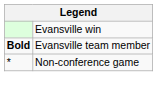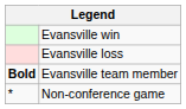 <table class="wikitable" style="font-size:90%">
 <tr>
 <th colspan="2">Legend</th>
 </tr>
 <tr>
 <td style="background:#ddffdd;"> </td>
 <td>Evansville win</td>
+</tr>
+<tr>
+<td style="background:#ffdddd;"> </td>
+<td>Evansville loss</td>
 </tr>
 <tr>
 <td><strong>Bold</strong></td>
 <td>Evansville team member</td>
 </tr>
 <tr>
 <td>*</td>
 <td>Non-conference game</td>
 </tr>
 </table>
